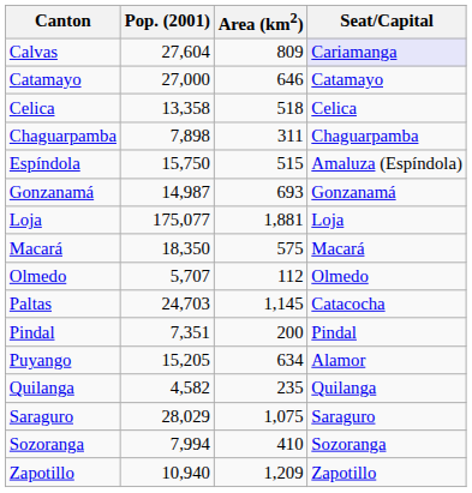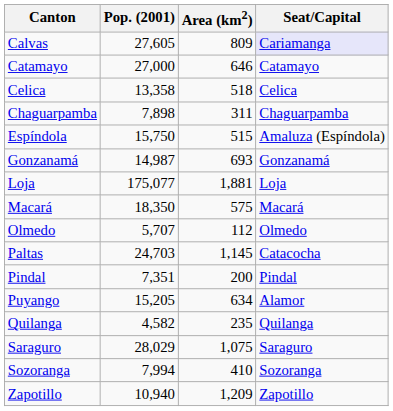 <table class="wikitable sortable">
 <tr>
 <th>Canton</th>
 <th>Pop. (2001)</th>
 <th>Area (km<sup>2</sup>)</th>
 <th>Seat/Capital</th>
 </tr>
 <tr>
 <td><a href='#'>Calvas</a></td>
-<td align=right>27,604</td>
+<td align=right>27,605</td>
 <td align=right>809</td>
 <td style="background: lavender;"><a href='#'>Cariamanga</a></td>
 </tr>
 <tr>
 <td><a href='#'>Catamayo</a></td>
 <td align=right>27,000</td>
 <td align=right>646</td>
 <td><a href='#'>Catamayo</a></td>
 </tr>
 <tr>
 <td><a href='#'>Celica</a></td>
 <td align=right>13,358</td>
 <td align=right>518</td>
 <td><a href='#'>Celica</a></td>
 </tr>
 <tr>
 <td><a href='#'>Chaguarpamba</a></td>
 <td align=right>7,898</td>
 <td align=right>311</td>
 <td><a href='#'>Chaguarpamba</a></td>
 </tr>
 <tr>
 <td><a href='#'>Espíndola</a></td>
 <td align=right>15,750</td>
 <td align=right>515</td>
 <td><a href='#'>Amaluza</a> (Espíndola)</td>
 </tr>
 <tr>
 <td><a href='#'>Gonzanamá</a></td>
 <td align=right>14,987</td>
 <td align=right>693</td>
 <td><a href='#'>Gonzanamá</a></td>
 </tr>
 <tr>
 <td><a href='#'>Loja</a></td>
 <td align=right>175,077</td>
 <td align=right>1,881</td>
 <td><a href='#'>Loja</a></td>
 </tr>
 <tr>
 <td><a href='#'>Macará</a></td>
 <td align=right>18,350</td>
 <td align=right>575</td>
 <td><a href='#'>Macará</a></td>
 </tr>
 <tr>
 <td><a href='#'>Olmedo</a></td>
 <td align=right>5,707</td>
 <td align=right>112</td>
 <td><a href='#'>Olmedo</a></td>
 </tr>
 <tr>
 <td><a href='#'>Paltas</a></td>
 <td align=right>24,703</td>
 <td align=right>1,145</td>
 <td><a href='#'>Catacocha</a></td>
 </tr>
 <tr>
 <td><a href='#'>Pindal</a></td>
 <td align=right>7,351</td>
 <td align=right>200</td>
 <td><a href='#'>Pindal</a></td>
 </tr>
 <tr>
 <td><a href='#'>Puyango</a></td>
 <td align=right>15,205</td>
 <td align=right>634</td>
 <td><a href='#'>Alamor</a></td>
 </tr>
 <tr>
 <td><a href='#'>Quilanga</a></td>
 <td align=right>4,582</td>
 <td align=right>235</td>
 <td><a href='#'>Quilanga</a></td>
 </tr>
 <tr>
 <td><a href='#'>Saraguro</a></td>
 <td align=right>28,029</td>
 <td align=right>1,075</td>
 <td><a href='#'>Saraguro</a></td>
 </tr>
 <tr>
 <td><a href='#'>Sozoranga</a></td>
 <td align=right>7,994</td>
 <td align=right>410</td>
 <td><a href='#'>Sozoranga</a></td>
 </tr>
 <tr>
 <td><a href='#'>Zapotillo</a></td>
 <td align=right>10,940</td>
 <td align=right>1,209</td>
 <td><a href='#'>Zapotillo</a></td>
 </tr>
 </table>
